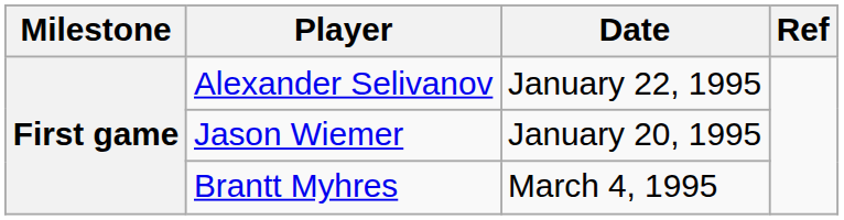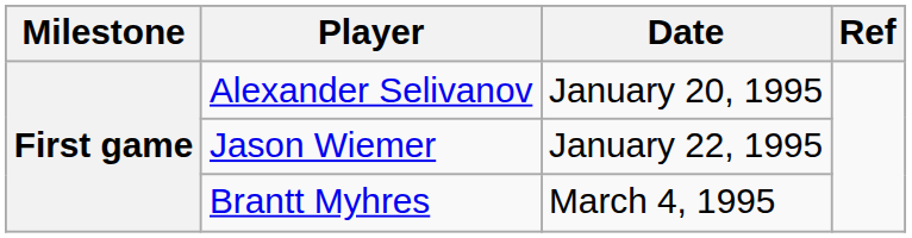 <table class="wikitable">
 <tr>
 <th scope="col">Milestone</th>
 <th scope="col">Player</th>
 <th scope="col">Date</th>
 <th scope="col">Ref</th>
 </tr>
 <tr>
 <th rowspan=3>First game</th>
 <td><a href='#'>Alexander Selivanov</a></td>
-<td>January 22, 1995</td>
+<td>January 20, 1995</td>
 <td rowspan=3></td>
 </tr>
 <tr>
 <td><a href='#'>Jason Wiemer</a></td>
-<td>January 20, 1995</td>
+<td>January 22, 1995</td>
 </tr>
 <tr>
 <td><a href='#'>Brantt Myhres</a></td>
 <td>March 4, 1995</td>
 </tr>
 </table>
